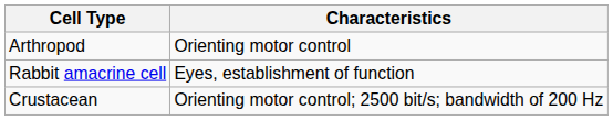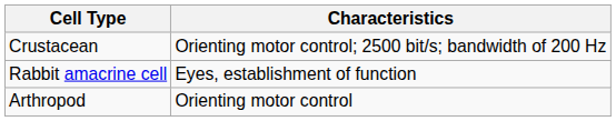 <table class="wikitable">
 <tr>
 <th>Cell Type</th>
 <th>Characteristics</th>
 </tr>
 <tr>
-<td>Arthropod</td>
-<td>Orienting motor control</td>
+<td>Crustacean</td>
+<td>Orienting motor control; 2500 bit/s; bandwidth of 200 Hz</td>
 </tr>
 <tr>
 <td>Rabbit <a href='#'>amacrine cell</a></td>
 <td>Eyes, establishment of function</td>
 </tr>
 <tr>
-<td>Crustacean</td>
-<td>Orienting motor control; 2500 bit/s; bandwidth of 200 Hz</td>
+<td>Arthropod</td>
+<td>Orienting motor control</td>
 </tr>
 </table>
